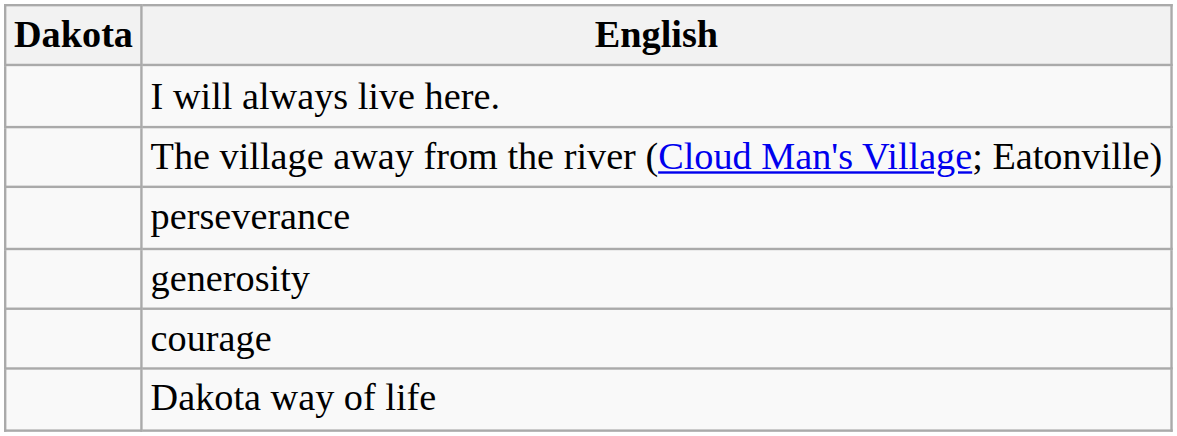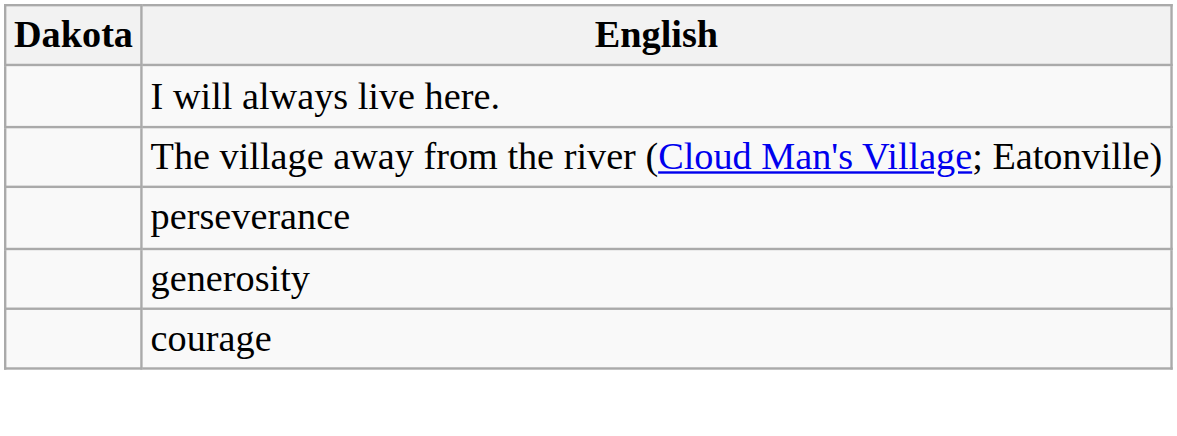 <table class="wikitable">
 <tr>
 <th>Dakota</th>
 <th>English</th>
 </tr>
 <tr>
 <td></td>
 <td>I will always live here.</td>
 </tr>
 <tr>
 <td></td>
 <td>The village away from the river (<a href='#'>Cloud Man's Village</a>; Eatonville)</td>
 </tr>
 <tr>
 <td></td>
 <td>perseverance</td>
 </tr>
 <tr>
 <td></td>
 <td>generosity</td>
 </tr>
 <tr>
 <td></td>
 <td>courage</td>
 </tr>
-<tr>
-<td></td>
-<td>Dakota way of life</td>
-</tr>
 </table>
